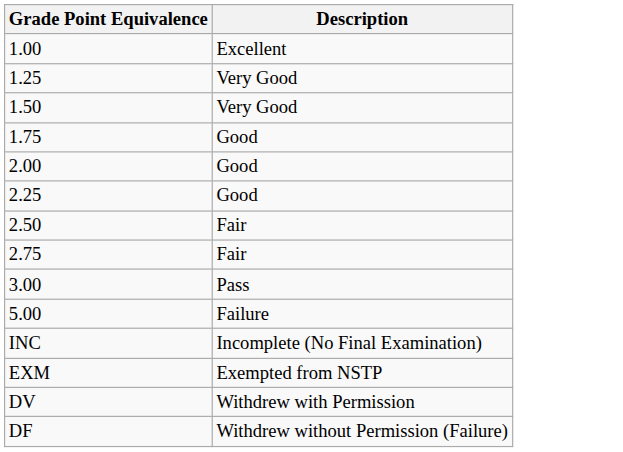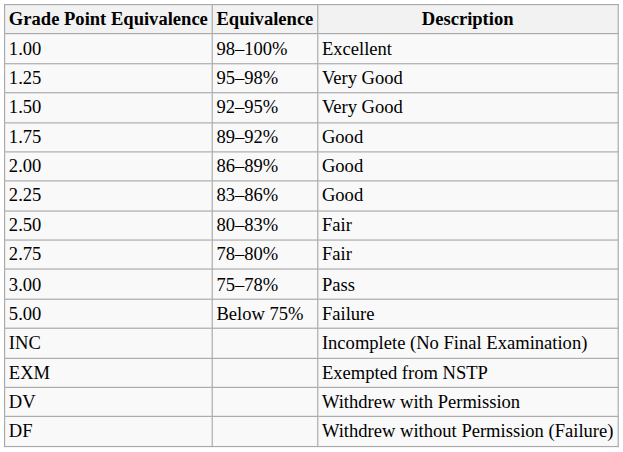 <table class="wikitable">
 <tr>
 <th>Grade Point Equivalence</th>
+<th>Equivalence</th>
 <th>Description</th>
 </tr>
 <tr>
 <td>1.00</td>
+<td>98–100%</td>
 <td>Excellent</td>
 </tr>
 <tr>
 <td>1.25</td>
+<td>95–98%</td>
 <td>Very Good</td>
 </tr>
 <tr>
 <td>1.50</td>
+<td>92–95%</td>
 <td>Very Good</td>
 </tr>
 <tr>
 <td>1.75</td>
+<td>89–92%</td>
 <td>Good</td>
 </tr>
 <tr>
 <td>2.00</td>
+<td>86–89%</td>
 <td>Good</td>
 </tr>
 <tr>
 <td>2.25</td>
+<td>83–86%</td>
 <td>Good</td>
 </tr>
 <tr>
 <td>2.50</td>
+<td>80–83%</td>
 <td>Fair</td>
 </tr>
 <tr>
 <td>2.75</td>
+<td>78–80%</td>
 <td>Fair</td>
 </tr>
 <tr>
 <td>3.00</td>
+<td>75–78%</td>
 <td>Pass</td>
 </tr>
 <tr>
 <td>5.00</td>
+<td>Below 75%</td>
 <td>Failure</td>
 </tr>
 <tr>
 <td>INC</td>
+<td></td>
 <td>Incomplete (No Final Examination)</td>
 </tr>
 <tr>
 <td>EXM</td>
+<td></td>
 <td>Exempted from NSTP</td>
 </tr>
 <tr>
 <td>DV</td>
+<td></td>
 <td>Withdrew with Permission</td>
 </tr>
 <tr>
 <td>DF</td>
+<td></td>
 <td>Withdrew without Permission (Failure)</td>
 </tr>
 </table>
